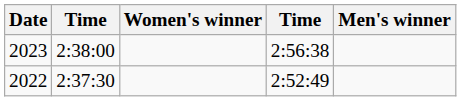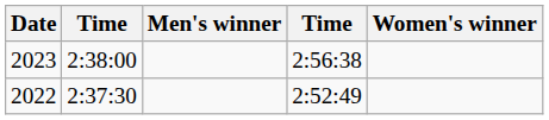 <table class="wikitable sortable">
 <tr>
 <th>Date</th>
 <th>Time</th>
+<th>Men's winner</th>
+<th>Time</th>
 <th>Women's winner</th>
-<th>Time</th>
-<th>Men's winner</th>
 </tr>
 <tr>
 <td>2023</td>
 <td>2:38:00</td>
 <td></td>
 <td>2:56:38</td>
 <td></td>
 </tr>
 <tr>
 <td>2022</td>
 <td>2:37:30</td>
 <td></td>
 <td>2:52:49</td>
 <td></td>
 </tr>
 </table>
